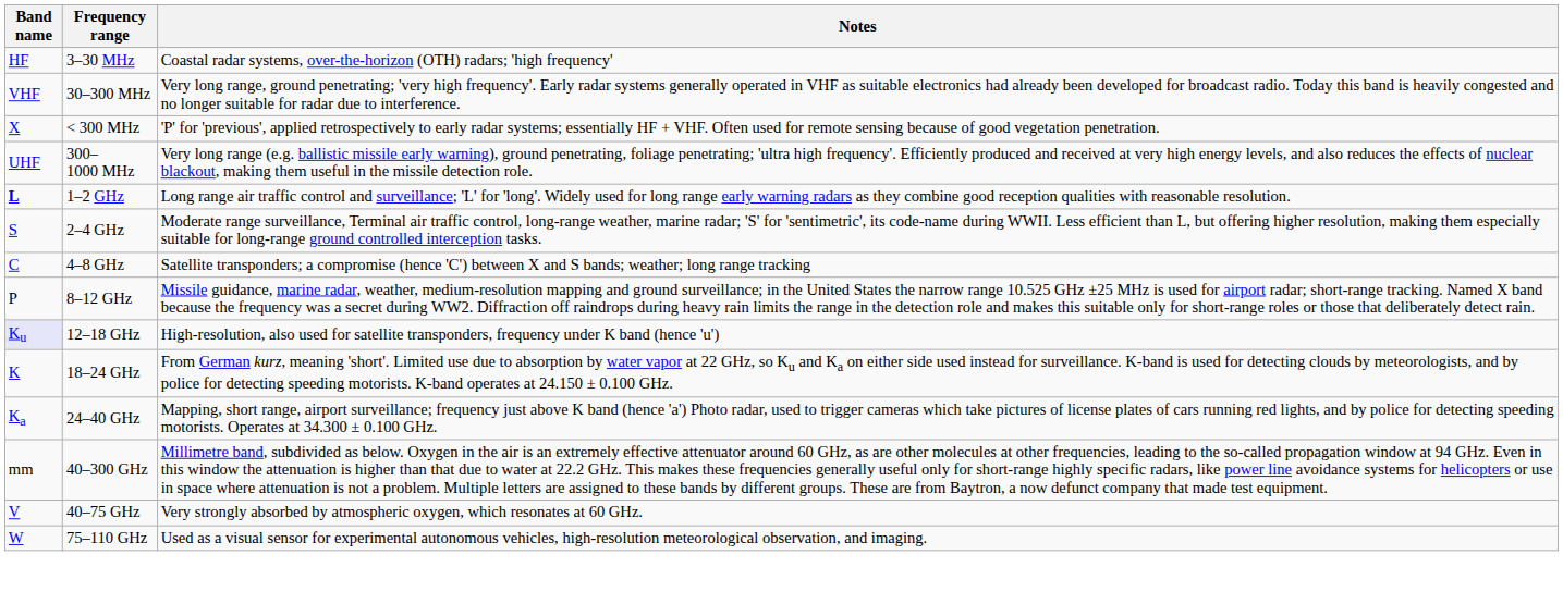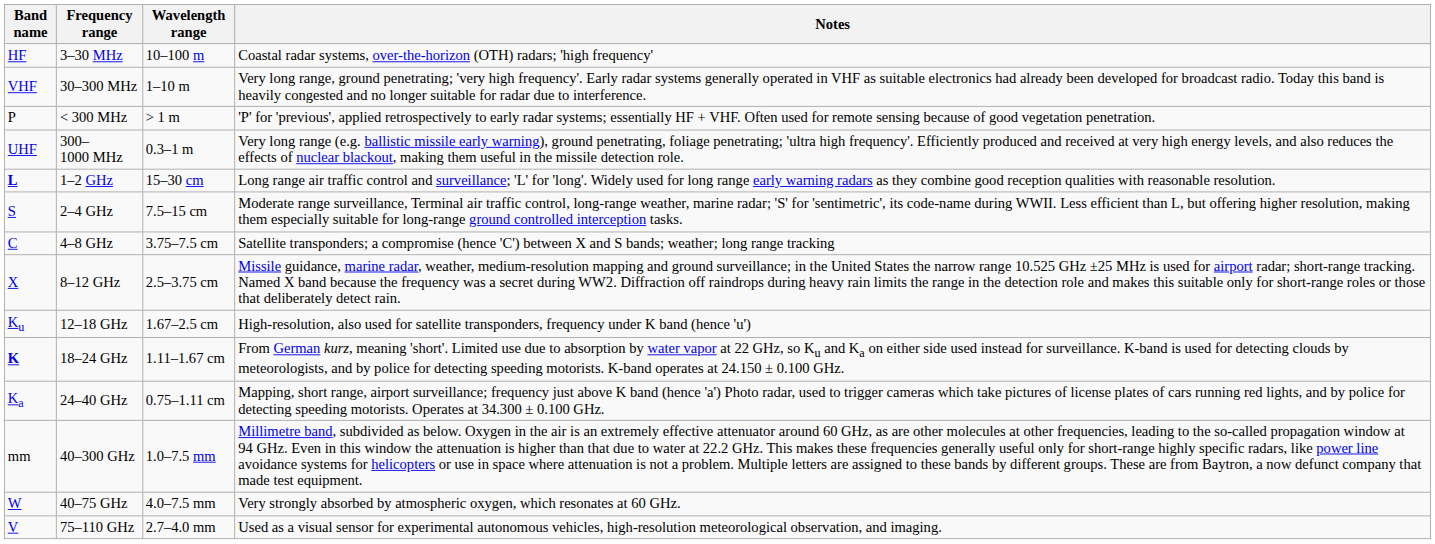 <table class="wikitable">
 <tr style="background:#ccc;">
 <th>Band name</th>
 <th>Frequency range</th>
+<th>Wavelength range</th>
 <th>Notes</th>
 </tr>
 <tr>
 <td><a href='#'>HF</a></td>
 <td>3–30 <a href='#'>MHz</a></td>
+<td>10–100 <a href='#'>m</a></td>
 <td>Coastal radar systems, <a href='#'>over-the-horizon</a> (OTH) radars; 'high frequency'</td>
 </tr>
 <tr>
 <td><a href='#'>VHF</a></td>
 <td>30–300 MHz</td>
+<td>1–10 m</td>
 <td>Very long range, ground penetrating; 'very high frequency'. Early radar systems generally operated in VHF as suitable electronics had already been developed for broadcast radio. Today this band is heavily congested and no longer suitable for radar due to interference.</td>
 </tr>
 <tr>
-<td><a href='#'>X</a></td>
+<td>P</td>
 <td>< 300 MHz</td>
+<td>> 1 m</td>
 <td>'P' for 'previous', applied retrospectively to early radar systems; essentially HF + VHF. Often used for remote sensing because of good vegetation penetration.</td>
 </tr>
 <tr>
 <td><a href='#'>UHF</a></td>
 <td>300–1000 MHz</td>
+<td>0.3–1 m</td>
 <td>Very long range (e.g. <a href='#'>ballistic missile early warning</a>), ground penetrating, foliage penetrating; 'ultra high frequency'. Efficiently produced and received at very high energy levels, and also reduces the effects of <a href='#'>nuclear blackout</a>, making them useful in the missile detection role.</td>
 </tr>
 <tr>
 <td><strong><a href='#'>L</a></strong></td>
 <td>1–2 <a href='#'>GHz</a></td>
+<td>15–30 <a href='#'>cm</a></td>
 <td>Long range air traffic control and <a href='#'>surveillance</a>; 'L' for 'long'. Widely used for long range <a href='#'>early warning radars</a> as they combine good reception qualities with reasonable resolution.</td>
 </tr>
 <tr>
 <td><a href='#'>S</a></td>
 <td>2–4 GHz</td>
+<td>7.5–15 cm</td>
 <td>Moderate range surveillance, Terminal air traffic control, long-range weather, marine radar; 'S' for 'sentimetric', its code-name during WWII. Less efficient than L, but offering higher resolution, making them especially suitable for long-range <a href='#'>ground controlled interception</a> tasks.</td>
 </tr>
 <tr>
 <td><a href='#'>C</a></td>
 <td>4–8 GHz</td>
+<td>3.75–7.5 cm</td>
 <td>Satellite transponders; a compromise (hence 'C') between X and S bands; weather; long range tracking</td>
 </tr>
 <tr>
-<td>P</td>
+<td><a href='#'>X</a></td>
 <td>8–12 GHz</td>
+<td>2.5–3.75 cm</td>
 <td><a href='#'>Missile</a> guidance, <a href='#'>marine radar</a>, weather, medium-resolution mapping and ground surveillance; in the United States the narrow range 10.525 GHz ±25 MHz is used for <a href='#'>airport</a> radar; short-range tracking. Named X band because the frequency was a secret during WW2. Diffraction off raindrops during heavy rain limits the range in the detection role and makes this suitable only for short-range roles or those that deliberately detect rain.</td>
 </tr>
 <tr>
-<td style="background: lavender;"><a href='#'>K<sub>u</sub></a></td>
+<td><a href='#'>K<sub>u</sub></a></td>
 <td>12–18 GHz</td>
+<td>1.67–2.5 cm</td>
 <td>High-resolution, also used for satellite transponders, frequency under K band (hence 'u')</td>
 </tr>
 <tr>
-<td><a href='#'>K</a></td>
+<td><strong><a href='#'>K</a></strong></td>
 <td>18–24 GHz</td>
+<td>1.11–1.67 cm</td>
 <td>From <a href='#'>German</a> <em>kurz</em>, meaning 'short'. Limited use due to absorption by <a href='#'>water vapor</a> at 22 GHz, so K<sub>u</sub> and K<sub>a</sub> on either side used instead for surveillance. K-band is used for detecting clouds by meteorologists, and by police for detecting speeding motorists. K-band operates at 24.150 ± 0.100 GHz.</td>
 </tr>
 <tr>
 <td><a href='#'>K<sub>a</sub></a></td>
 <td>24–40 GHz</td>
+<td>0.75–1.11 cm</td>
 <td>Mapping, short range, airport surveillance; frequency just above K band (hence 'a') Photo radar, used to trigger cameras which take pictures of license plates of cars running red lights, and by police for detecting speeding motorists. Operates at 34.300 ± 0.100 GHz.</td>
 </tr>
 <tr>
 <td>mm</td>
 <td>40–300 GHz</td>
+<td>1.0–7.5 <a href='#'>mm</a></td>
 <td><a href='#'>Millimetre band</a>, subdivided as below. Oxygen in the air is an extremely effective attenuator around 60 GHz, as are other molecules at other frequencies, leading to the so-called propagation window at 94 GHz. Even in this window the attenuation is higher than that due to water at 22.2 GHz. This makes these frequencies generally useful only for short-range highly specific radars, like <a href='#'>power line</a> avoidance systems for <a href='#'>helicopters</a> or use in space where attenuation is not a problem. Multiple letters are assigned to these bands by different groups. These are from Baytron, a now defunct company that made test equipment.</td>
 </tr>
 <tr>
-<td><a href='#'>V</a></td>
+<td><a href='#'>W</a></td>
 <td>40–75 GHz</td>
+<td>4.0–7.5 mm</td>
 <td>Very strongly absorbed by atmospheric oxygen, which resonates at 60 GHz.</td>
 </tr>
 <tr>
-<td><a href='#'>W</a></td>
+<td><a href='#'>V</a></td>
 <td>75–110 GHz</td>
+<td>2.7–4.0 mm</td>
 <td>Used as a visual sensor for experimental autonomous vehicles, high-resolution meteorological observation, and imaging.</td>
 </tr>
 </table>
